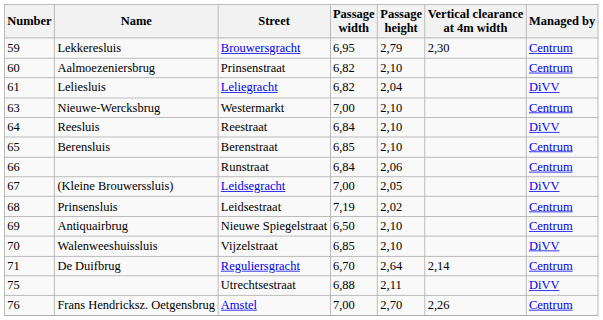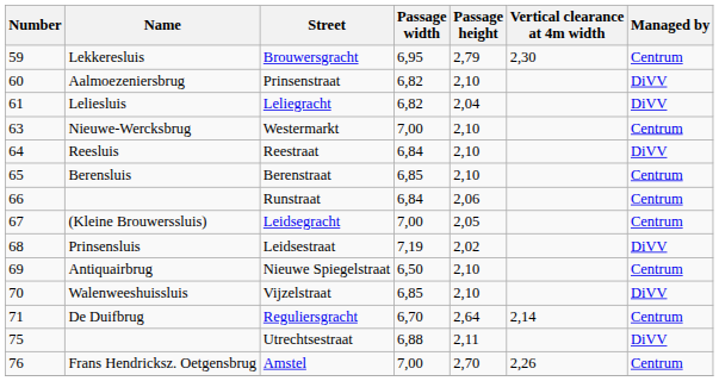 <table class="wikitable sortable">
 <tr>
 <th>Number</th>
 <th>Name</th>
 <th>Street</th>
 <th>Passage<br>width</th>
 <th>Passage<br>height</th>
 <th>Vertical clearance<br>at 4m width</th>
 <th>Managed by</th>
 </tr>
 <tr --->
 <td>59</td>
 <td>Lekkeresluis</td>
 <td><a href='#'>Brouwersgracht</a></td>
 <td>6,95</td>
 <td>2,79</td>
 <td>2,30</td>
 <td><a href='#'>Centrum</a></td>
 </tr>
 <tr --->
 <td>60</td>
 <td>Aalmoezeniersbrug</td>
 <td>Prinsenstraat</td>
 <td>6,82</td>
 <td>2,10</td>
 <td></td>
-<td><a href='#'>Centrum</a></td>
+<td><a href='#'>DiVV</a></td>
 </tr>
 <tr --->
 <td>61</td>
 <td>Leliesluis</td>
 <td><a href='#'>Leliegracht</a></td>
 <td>6,82</td>
 <td>2,04</td>
 <td></td>
 <td><a href='#'>DiVV</a></td>
 </tr>
 <tr --->
 <td>63</td>
 <td>Nieuwe-Wercksbrug</td>
 <td>Westermarkt</td>
 <td>7,00</td>
 <td>2,10</td>
 <td></td>
 <td><a href='#'>Centrum</a></td>
 </tr>
 <tr --->
 <td>64</td>
 <td>Reesluis</td>
 <td>Reestraat</td>
 <td>6,84</td>
 <td>2,10</td>
 <td></td>
 <td><a href='#'>DiVV</a></td>
 </tr>
 <tr --->
 <td>65</td>
 <td>Berensluis</td>
 <td>Berenstraat</td>
 <td>6,85</td>
 <td>2,10</td>
 <td></td>
 <td><a href='#'>Centrum</a></td>
 </tr>
 <tr --->
 <td>66</td>
 <td></td>
 <td>Runstraat</td>
 <td>6,84</td>
 <td>2,06</td>
 <td></td>
 <td><a href='#'>Centrum</a></td>
 </tr>
 <tr --->
 <td>67</td>
 <td>(Kleine Brouwerssluis)</td>
 <td><a href='#'>Leidsegracht</a></td>
 <td>7,00</td>
 <td>2,05</td>
 <td></td>
-<td><a href='#'>DiVV</a></td>
+<td><a href='#'>Centrum</a></td>
 </tr>
 <tr --->
 <td>68</td>
 <td>Prinsensluis</td>
 <td>Leidsestraat</td>
 <td>7,19</td>
 <td>2,02</td>
 <td></td>
-<td><a href='#'>Centrum</a></td>
+<td><a href='#'>DiVV</a></td>
 </tr>
 <tr --->
 <td>69</td>
 <td>Antiquairbrug</td>
 <td>Nieuwe Spiegelstraat</td>
 <td>6,50</td>
 <td>2,10</td>
 <td></td>
 <td><a href='#'>Centrum</a></td>
 </tr>
 <tr --->
 <td>70</td>
 <td>Walenweeshuissluis</td>
 <td>Vijzelstraat</td>
 <td>6,85</td>
 <td>2,10</td>
 <td></td>
 <td><a href='#'>DiVV</a></td>
 </tr>
 <tr --->
 <td>71</td>
 <td>De Duifbrug</td>
 <td><a href='#'>Reguliersgracht</a></td>
 <td>6,70</td>
 <td>2,64</td>
 <td>2,14</td>
 <td><a href='#'>Centrum</a></td>
 </tr>
 <tr --->
 <td 75>75</td>
 <td></td>
 <td>Utrechtsestraat</td>
 <td>6,88</td>
 <td>2,11</td>
 <td></td>
 <td><a href='#'>DiVV</a></td>
 </tr>
 <tr --->
 <td>76</td>
 <td>Frans Hendricksz. Oetgensbrug</td>
 <td><a href='#'>Amstel</a></td>
 <td>7,00</td>
 <td>2,70</td>
 <td>2,26</td>
 <td><a href='#'>Centrum</a></td>
 </tr>
 <tr --->
 </tr>
 </table>
